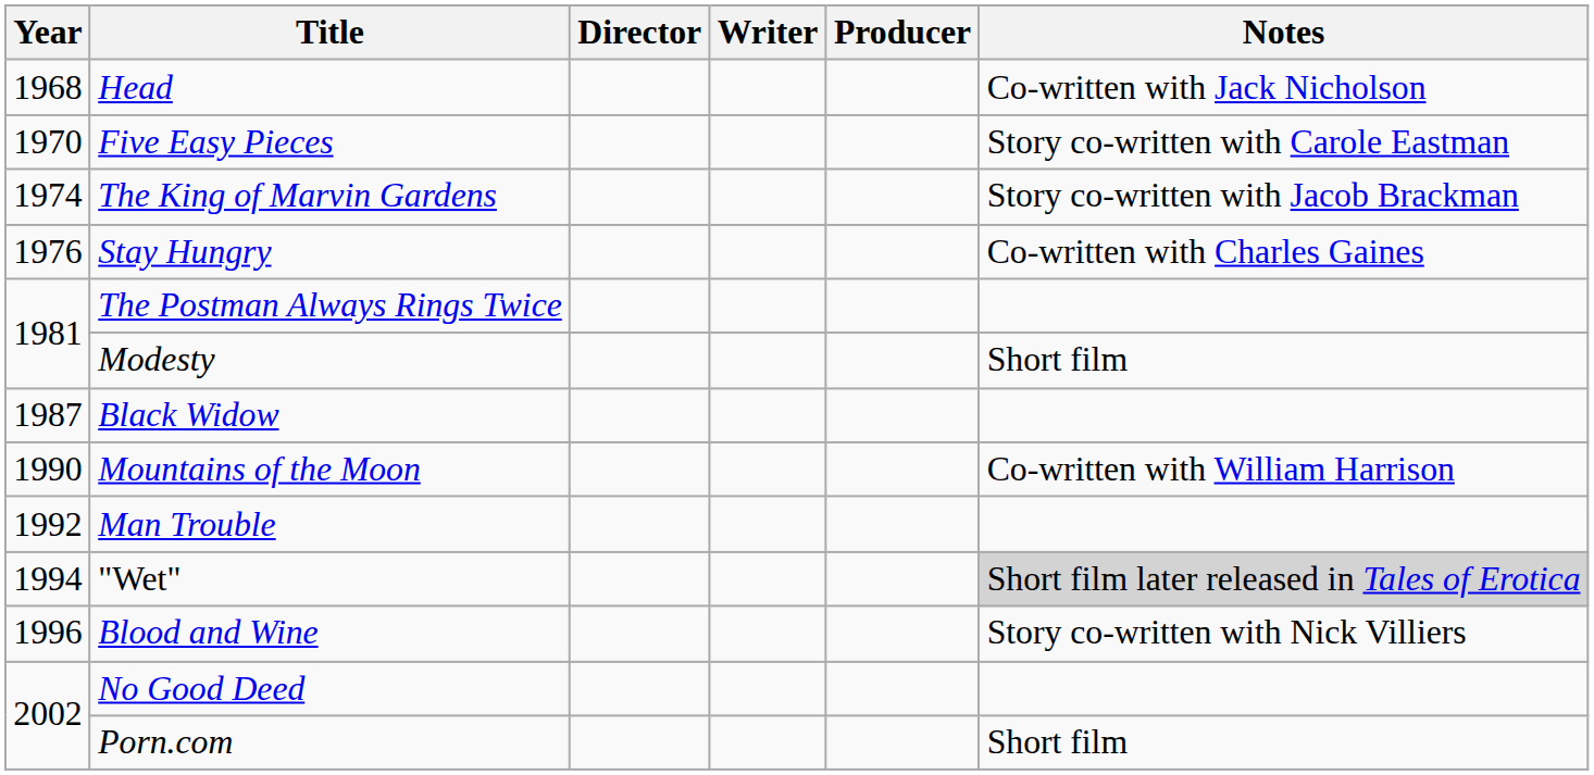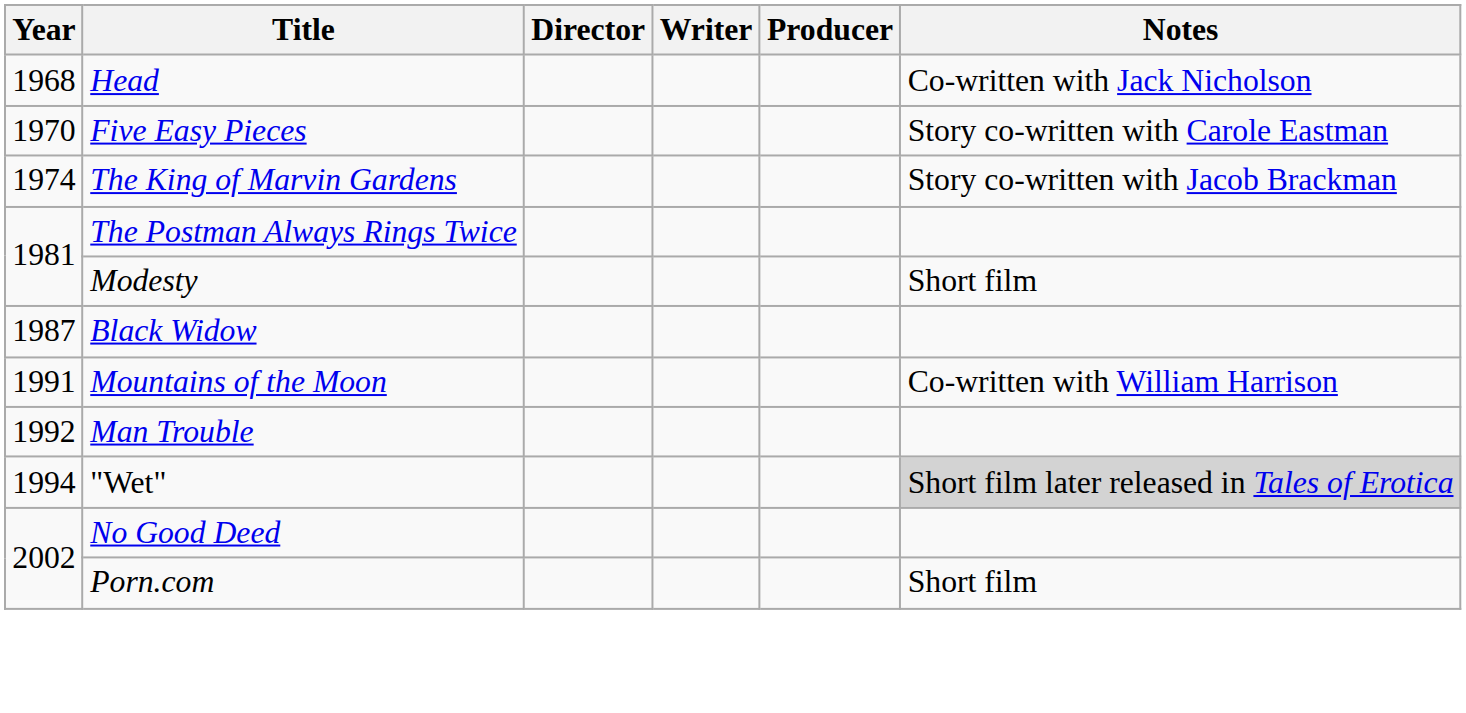 <table class="wikitable">
 <tr>
 <th>Year</th>
 <th>Title</th>
 <th>Director</th>
 <th>Writer</th>
 <th>Producer</th>
 <th>Notes</th>
 </tr>
 <tr>
 <td>1968</td>
 <td><em><a href='#'>Head</a></em></td>
 <td></td>
 <td></td>
 <td></td>
 <td>Co-written with <a href='#'>Jack Nicholson</a></td>
 </tr>
 <tr>
 <td>1970</td>
 <td><em><a href='#'>Five Easy Pieces</a></em></td>
 <td></td>
 <td></td>
 <td></td>
 <td>Story co-written with <a href='#'>Carole Eastman</a></td>
 </tr>
 <tr>
 <td>1974</td>
 <td><em><a href='#'>The King of Marvin Gardens</a></em></td>
 <td></td>
 <td></td>
 <td></td>
 <td>Story co-written with <a href='#'>Jacob Brackman</a></td>
 </tr>
 <tr>
-<td>1976</td>
-<td><em><a href='#'>Stay Hungry</a></em></td>
-<td></td>
-<td></td>
-<td></td>
-<td>Co-written with <a href='#'>Charles Gaines</a></td>
-</tr>
-<tr>
 <td rowspan="2">1981</td>
 <td><em><a href='#'>The Postman Always Rings Twice</a></em></td>
 <td></td>
 <td></td>
 <td></td>
 <td></td>
 </tr>
 <tr>
 <td><em>Modesty</em></td>
 <td></td>
 <td></td>
 <td></td>
 <td>Short film</td>
 </tr>
 <tr>
 <td>1987</td>
 <td><em><a href='#'>Black Widow</a></em></td>
 <td></td>
 <td></td>
 <td></td>
 <td></td>
 </tr>
 <tr>
-<td>1990</td>
+<td>1991</td>
 <td><em><a href='#'>Mountains of the Moon</a></em></td>
 <td></td>
 <td></td>
 <td></td>
 <td>Co-written with <a href='#'>William Harrison</a></td>
 </tr>
 <tr>
 <td>1992</td>
 <td><em><a href='#'>Man Trouble</a></em></td>
 <td></td>
 <td></td>
 <td></td>
 <td></td>
 </tr>
 <tr>
 <td>1994</td>
 <td>"Wet"</td>
 <td></td>
 <td></td>
 <td></td>
 <td style="background: lightgrey;">Short film later released in <em><a href='#'>Tales of Erotica</a></em></td>
 </tr>
 <tr>
-<td>1996</td>
-<td><em><a href='#'>Blood and Wine</a></em></td>
-<td></td>
-<td></td>
-<td></td>
-<td>Story co-written with Nick Villiers</td>
-</tr>
-<tr>
 <td rowspan="2">2002</td>
 <td><em><a href='#'>No Good Deed</a></em></td>
 <td></td>
 <td></td>
 <td></td>
 <td></td>
 </tr>
 <tr>
 <td><em>Porn.com</em></td>
 <td></td>
 <td></td>
 <td></td>
 <td>Short film</td>
 </tr>
 </table>
